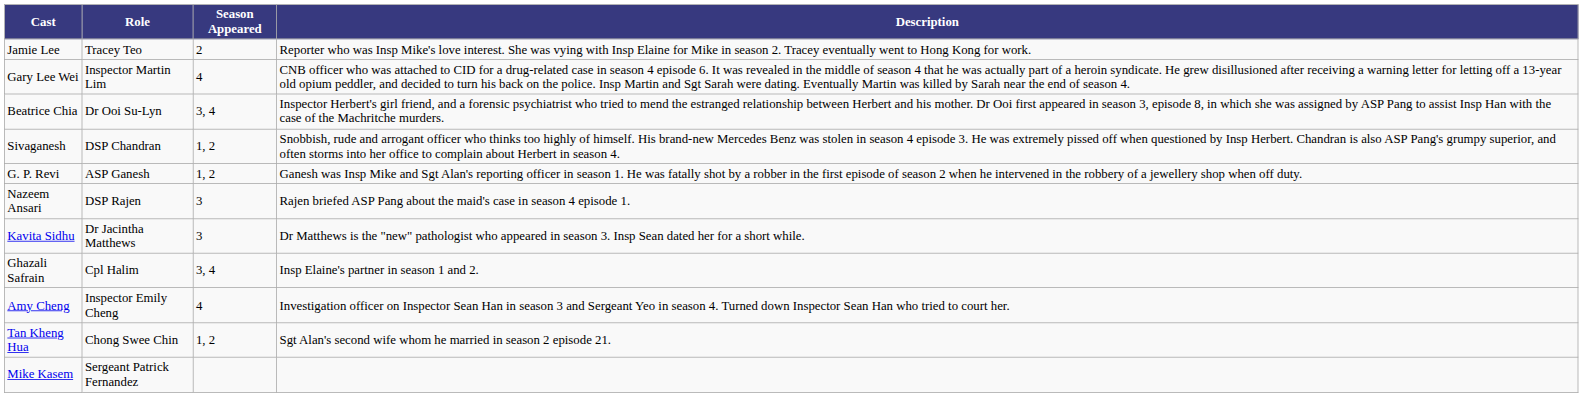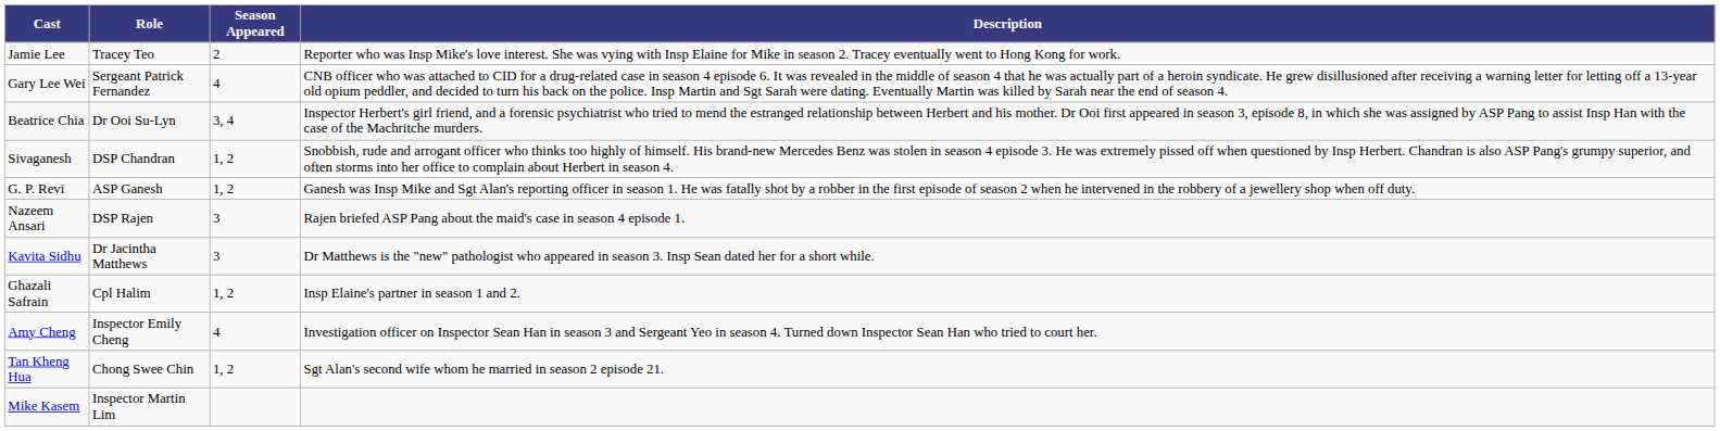 <table class="wikitable">
 <tr>
 <th style="background:#37397F; color:white">Cast</th>
 <th style="background:#37397F; color:white">Role</th>
 <th style="background:#37397F; color:white">Season Appeared</th>
 <th style="background:#37397F; color:white">Description</th>
 </tr>
 <tr>
 <td>Jamie Lee</td>
 <td>Tracey Teo</td>
 <td>2</td>
 <td>Reporter who was Insp Mike's love interest. She was vying with Insp Elaine for Mike in season 2. Tracey eventually went to Hong Kong for work.</td>
 </tr>
 <tr>
 <td>Gary Lee Wei</td>
-<td>Inspector Martin Lim</td>
+<td>Sergeant Patrick Fernandez</td>
 <td>4</td>
 <td>CNB officer who was attached to CID for a drug-related case in season 4 episode 6. It was revealed in the middle of season 4 that he was actually part of a heroin syndicate. He grew disillusioned after receiving a warning letter for letting off a 13-year old opium peddler, and decided to turn his back on the police. Insp Martin and Sgt Sarah were dating. Eventually Martin was killed by Sarah near the end of season 4.</td>
 </tr>
 <tr>
 <td>Beatrice Chia</td>
 <td>Dr Ooi Su-Lyn</td>
 <td>3, 4</td>
 <td>Inspector Herbert's girl friend, and a forensic psychiatrist who tried to mend the estranged relationship between Herbert and his mother. Dr Ooi first appeared in season 3, episode 8, in which she was assigned by ASP Pang to assist Insp Han with the case of the Machritche murders.</td>
 </tr>
 <tr>
 <td>Sivaganesh</td>
 <td>DSP Chandran</td>
 <td>1, 2</td>
 <td>Snobbish, rude and arrogant officer who thinks too highly of himself. His brand-new Mercedes Benz was stolen in season 4 episode 3. He was extremely pissed off when questioned by Insp Herbert. Chandran is also ASP Pang's grumpy superior, and often storms into her office to complain about Herbert in season 4.</td>
 </tr>
 <tr>
 <td>G. P. Revi</td>
 <td>ASP Ganesh</td>
 <td>1, 2</td>
 <td>Ganesh was Insp Mike and Sgt Alan's reporting officer in season 1. He was fatally shot by a robber in the first episode of season 2 when he intervened in the robbery of a jewellery shop when off duty.</td>
 </tr>
 <tr>
 <td>Nazeem Ansari</td>
 <td>DSP Rajen</td>
 <td>3</td>
 <td>Rajen briefed ASP Pang about the maid's case in season 4 episode 1.</td>
 </tr>
 <tr>
 <td><a href='#'>Kavita Sidhu</a></td>
 <td>Dr Jacintha Matthews</td>
 <td>3</td>
 <td>Dr Matthews is the "new" pathologist who appeared in season 3. Insp Sean dated her for a short while.</td>
 </tr>
 <tr>
 <td>Ghazali Safrain</td>
 <td>Cpl Halim</td>
-<td>3, 4</td>
+<td>1, 2</td>
 <td>Insp Elaine's partner in season 1 and 2.</td>
 </tr>
 <tr>
 <td><a href='#'>Amy Cheng</a></td>
 <td>Inspector Emily Cheng</td>
 <td>4</td>
 <td>Investigation officer on Inspector Sean Han in season 3 and Sergeant Yeo in season 4. Turned down Inspector Sean Han who tried to court her.</td>
 </tr>
 <tr>
 <td><a href='#'>Tan Kheng Hua</a></td>
 <td>Chong Swee Chin</td>
 <td>1, 2</td>
 <td>Sgt Alan's second wife whom he married in season 2 episode 21.</td>
 </tr>
 <tr>
 <td><a href='#'>Mike Kasem</a></td>
-<td>Sergeant Patrick Fernandez</td>
+<td>Inspector Martin Lim</td>
 <td></td>
 <td></td>
 </tr>
 </table>
